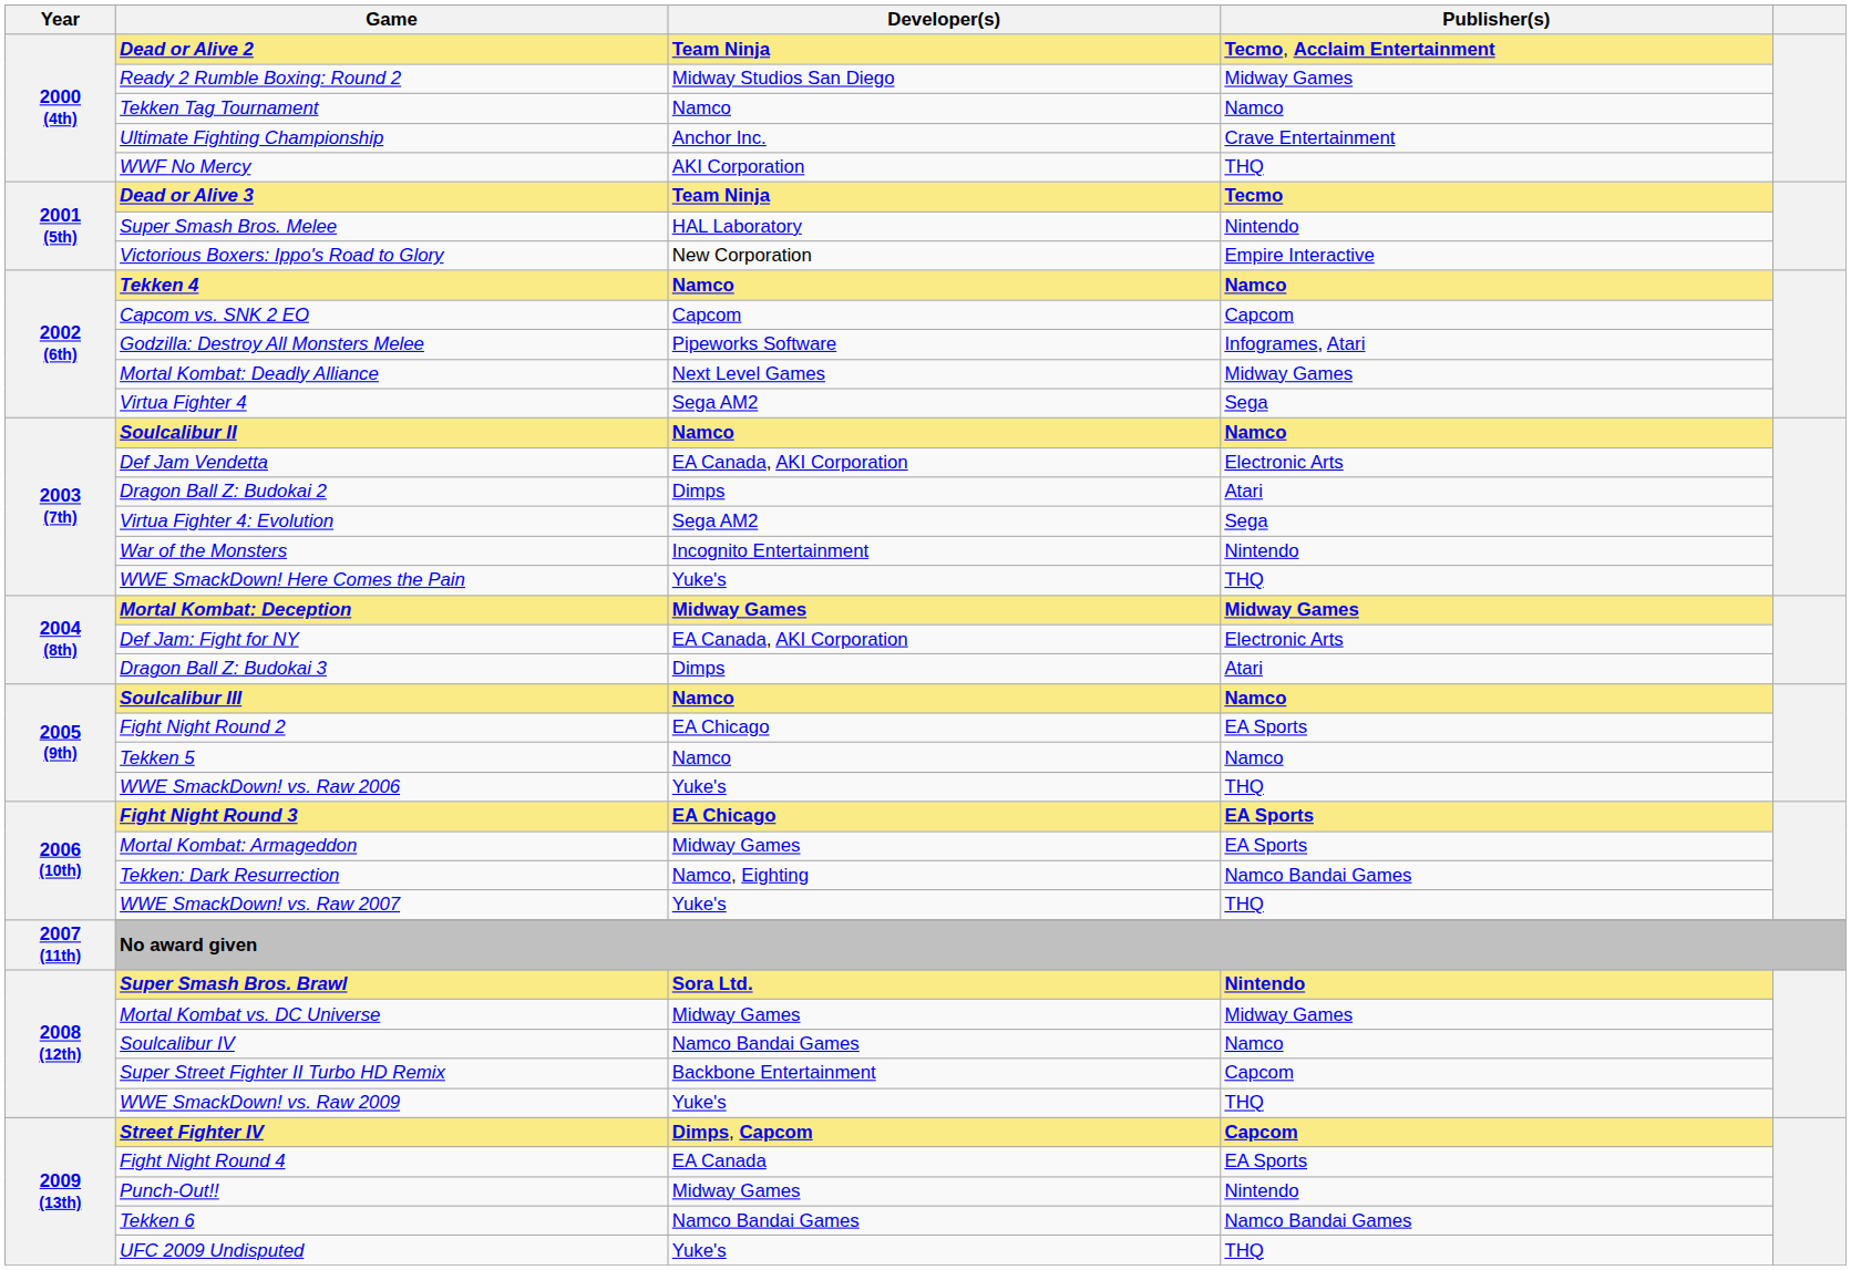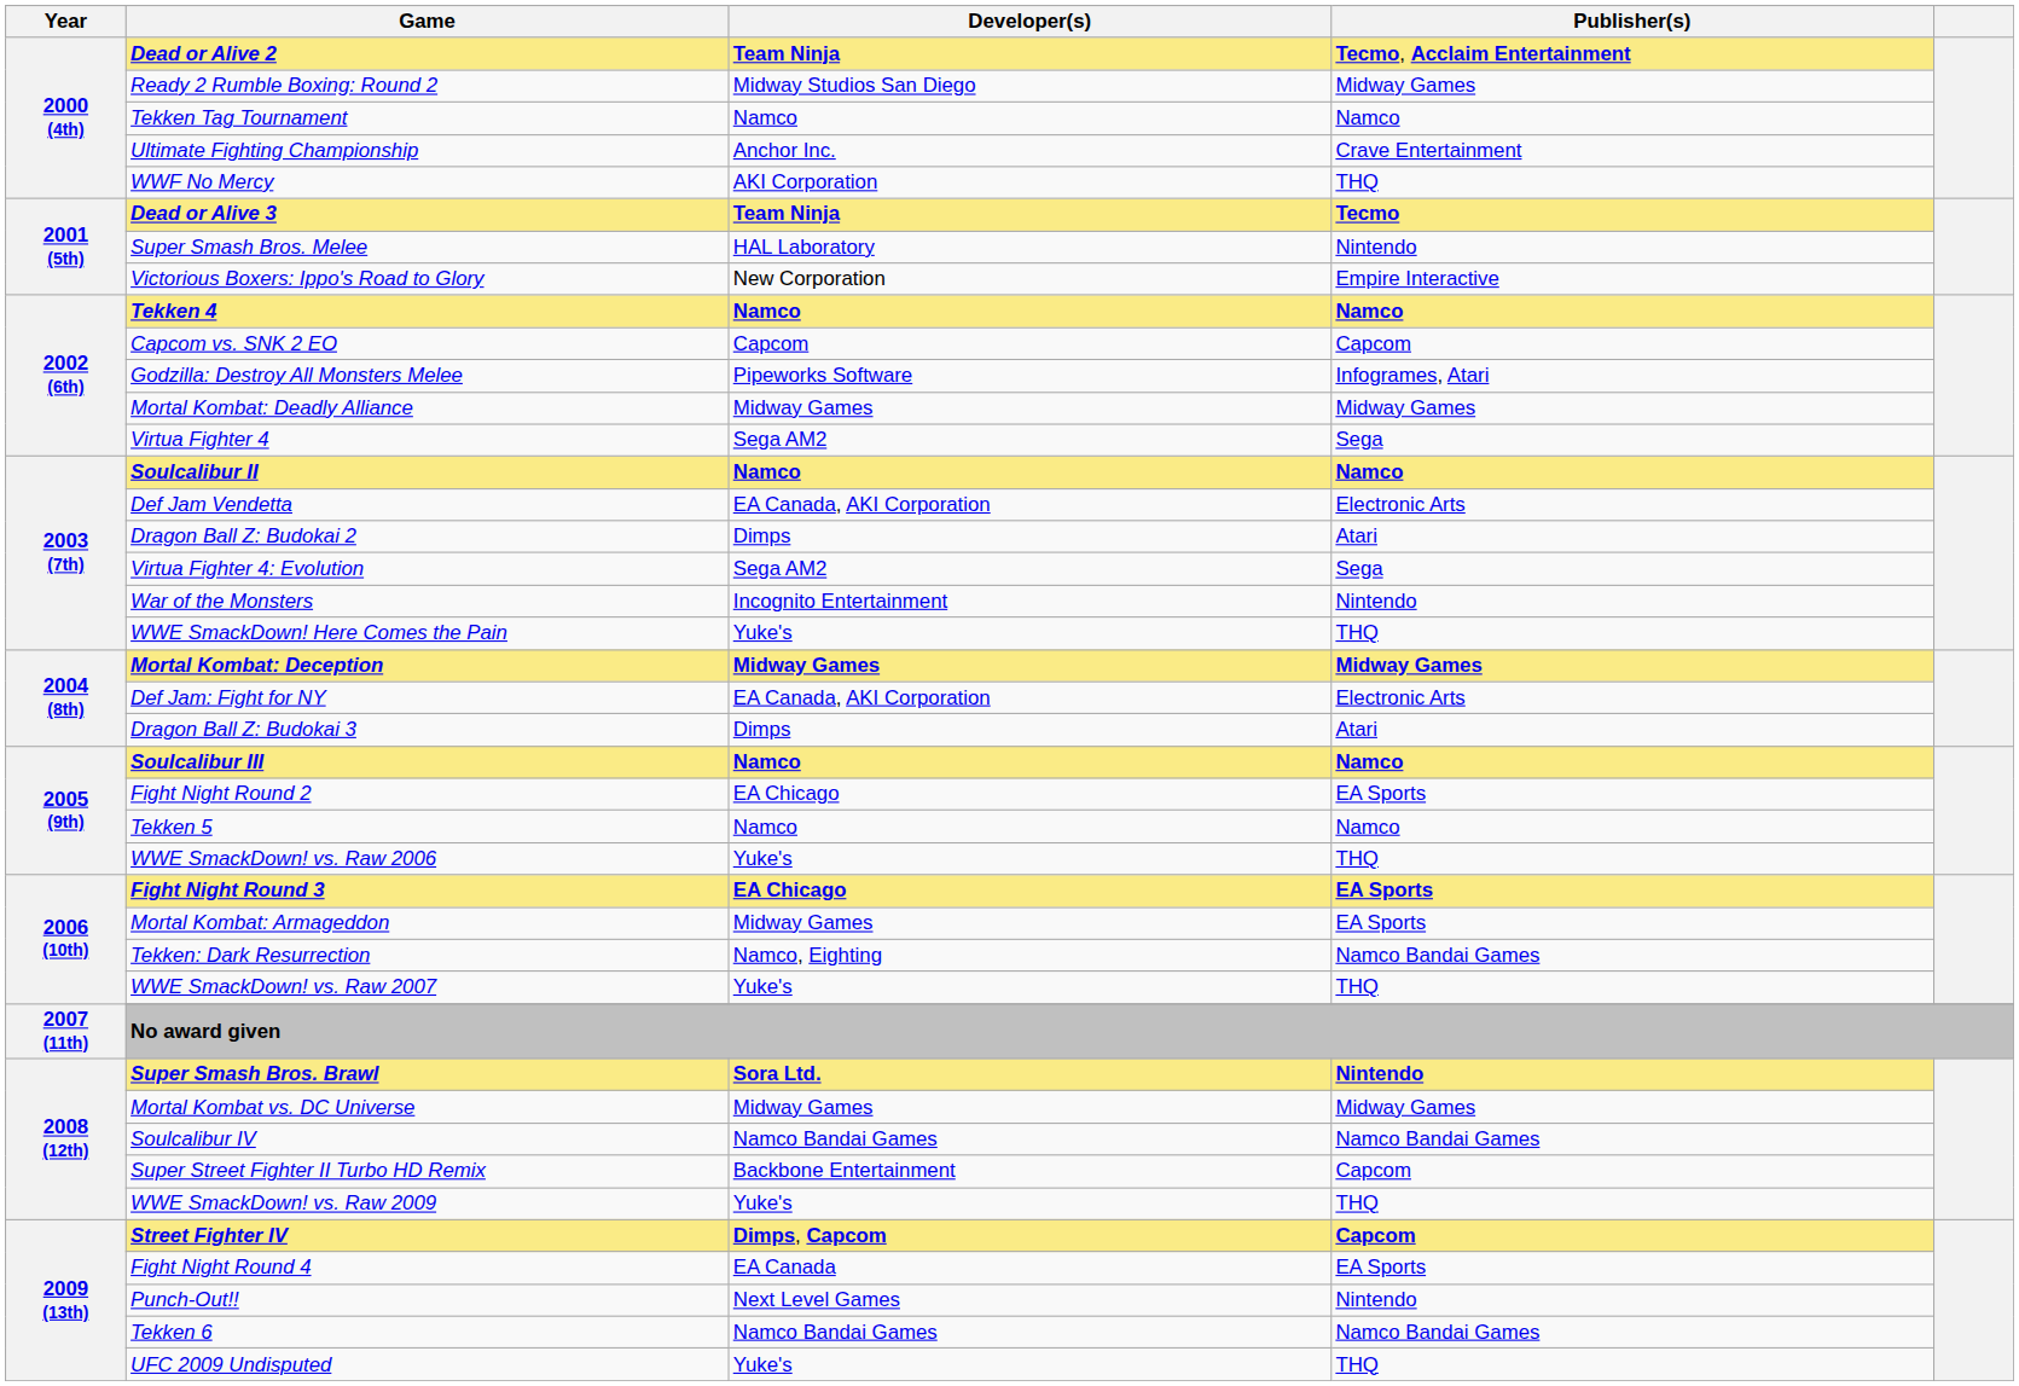 <table class="wikitable sortable" style="width:100%">
 <tr style="background:#bebebe">
 <th scope="col" style="width:6%;">Year</th>
 <th scope="col" style="width:30%;">Game</th>
 <th scope="col" style="width:30%;">Developer(s)</th>
 <th scope="col" style="width:30%;">Publisher(s)</th>
 <th scope="col" style="width:4%;" class="unsortable"></th>
 </tr>
 <tr>
 <th scope="row" rowspan="5" style="text-align:center"><a href='#'>2000</a> <br><small><a href='#'>(4th)</a> </small></th>
 <td style="background:#FAEB86"><strong><em><a href='#'>Dead or Alive 2</a></em></strong></td>
 <td style="background:#FAEB86"><strong><a href='#'>Team Ninja</a></strong></td>
 <td style="background:#FAEB86"><strong><a href='#'>Tecmo</a></strong>, <strong><a href='#'>Acclaim Entertainment</a></strong></td>
 <th scope="row" rowspan="5" style="text-align;center;"></th>
 </tr>
 <tr>
 <td><em><a href='#'>Ready 2 Rumble Boxing: Round 2</a></em></td>
 <td><a href='#'>Midway Studios San Diego</a></td>
 <td><a href='#'>Midway Games</a></td>
 </tr>
 <tr>
 <td><em><a href='#'>Tekken Tag Tournament</a></em></td>
 <td><a href='#'>Namco</a></td>
 <td><a href='#'>Namco</a></td>
 </tr>
 <tr>
 <td><em><a href='#'>Ultimate Fighting Championship</a></em></td>
 <td><a href='#'>Anchor Inc.</a></td>
 <td><a href='#'>Crave Entertainment</a></td>
 </tr>
 <tr>
 <td><em><a href='#'>WWF No Mercy</a></em></td>
 <td><a href='#'>AKI Corporation</a></td>
 <td><a href='#'>THQ</a></td>
 </tr>
 <tr>
 <th scope="row" rowspan="3" style="text-align:center"><a href='#'>2001</a> <br><small><a href='#'>(5th)</a> </small></th>
 <td style="background:#FAEB86"><strong><em><a href='#'>Dead or Alive 3</a></em></strong></td>
 <td style="background:#FAEB86"><strong><a href='#'>Team Ninja</a></strong></td>
 <td style="background:#FAEB86"><strong><a href='#'>Tecmo</a></strong></td>
 <th scope="row" rowspan="3" style="text-align;center;"><br></th>
 </tr>
 <tr>
 <td><em><a href='#'>Super Smash Bros. Melee</a></em></td>
 <td><a href='#'>HAL Laboratory</a></td>
 <td><a href='#'>Nintendo</a></td>
 </tr>
 <tr>
 <td><em><a href='#'>Victorious Boxers: Ippo's Road to Glory</a></em></td>
 <td>New Corporation</td>
 <td><a href='#'>Empire Interactive</a></td>
 </tr>
 <tr>
 <th scope="row" rowspan="5" style="text-align:center"><a href='#'>2002</a> <br><small><a href='#'>(6th)</a> </small></th>
 <td style="background:#FAEB86"><strong><em><a href='#'>Tekken 4</a></em></strong></td>
 <td style="background:#FAEB86"><strong><a href='#'>Namco</a></strong></td>
 <td style="background:#FAEB86"><strong><a href='#'>Namco</a></strong></td>
 <th scope="row" rowspan="5" style="text-align;center;"></th>
 </tr>
 <tr>
 <td><em><a href='#'>Capcom vs. SNK 2 EO</a></em></td>
 <td><a href='#'>Capcom</a></td>
 <td><a href='#'>Capcom</a></td>
 </tr>
 <tr>
 <td><em><a href='#'>Godzilla: Destroy All Monsters Melee</a></em></td>
 <td><a href='#'>Pipeworks Software</a></td>
 <td><a href='#'>Infogrames</a>, <a href='#'>Atari</a></td>
 </tr>
 <tr>
 <td><em><a href='#'>Mortal Kombat: Deadly Alliance</a></em></td>
-<td><a href='#'>Next Level Games</a></td>
+<td><a href='#'>Midway Games</a></td>
 <td><a href='#'>Midway Games</a></td>
 </tr>
 <tr>
 <td><em><a href='#'>Virtua Fighter 4</a></em></td>
 <td><a href='#'>Sega AM2</a></td>
 <td><a href='#'>Sega</a></td>
 </tr>
 <tr>
 <th scope="row" rowspan="6" style="text-align:center"><a href='#'>2003</a> <br><small><a href='#'>(7th)</a> </small></th>
 <td style="background:#FAEB86"><strong><em><a href='#'>Soulcalibur II</a></em></strong></td>
 <td style="background:#FAEB86"><strong><a href='#'>Namco</a></strong></td>
 <td style="background:#FAEB86"><strong><a href='#'>Namco</a></strong></td>
 <th scope="row" rowspan="6" style="text-align;center;"><br></th>
 </tr>
 <tr>
 <td><em><a href='#'>Def Jam Vendetta</a></em></td>
 <td><a href='#'>EA Canada</a>, <a href='#'>AKI Corporation</a></td>
 <td><a href='#'>Electronic Arts</a></td>
 </tr>
 <tr>
 <td><em><a href='#'>Dragon Ball Z: Budokai 2</a></em></td>
 <td><a href='#'>Dimps</a></td>
 <td><a href='#'>Atari</a></td>
 </tr>
 <tr>
 <td><em><a href='#'>Virtua Fighter 4: Evolution</a></em></td>
 <td><a href='#'>Sega AM2</a></td>
 <td><a href='#'>Sega</a></td>
 </tr>
 <tr>
 <td><em><a href='#'>War of the Monsters</a></em></td>
 <td><a href='#'>Incognito Entertainment</a></td>
 <td><a href='#'>Nintendo</a></td>
 </tr>
 <tr>
 <td><em><a href='#'>WWE SmackDown! Here Comes the Pain</a></em></td>
 <td><a href='#'>Yuke's</a></td>
 <td><a href='#'>THQ</a></td>
 </tr>
 <tr>
 <th scope="row" rowspan="3" style="text-align:center"><a href='#'>2004</a> <br><small><a href='#'>(8th)</a> </small></th>
 <td style="background:#FAEB86"><strong><em><a href='#'>Mortal Kombat: Deception</a></em></strong></td>
 <td style="background:#FAEB86"><strong><a href='#'>Midway Games</a></strong></td>
 <td style="background:#FAEB86"><strong><a href='#'>Midway Games</a></strong></td>
 <th scope="row" rowspan="3" style="text-align;center;"></th>
 </tr>
 <tr>
 <td><em><a href='#'>Def Jam: Fight for NY</a></em></td>
 <td><a href='#'>EA Canada</a>, <a href='#'>AKI Corporation</a></td>
 <td><a href='#'>Electronic Arts</a></td>
 </tr>
 <tr>
 <td><em><a href='#'>Dragon Ball Z: Budokai 3</a></em></td>
 <td><a href='#'>Dimps</a></td>
 <td><a href='#'>Atari</a></td>
 </tr>
 <tr>
 <th scope="row" rowspan="4" style="text-align:center"><a href='#'>2005</a> <br><small><a href='#'>(9th)</a> </small></th>
 <td style="background:#FAEB86"><strong><em><a href='#'>Soulcalibur III</a></em></strong></td>
 <td style="background:#FAEB86"><strong><a href='#'>Namco</a></strong></td>
 <td style="background:#FAEB86"><strong><a href='#'>Namco</a></strong></td>
 <th scope="row" rowspan="4" style="text-align;center;"><br></th>
 </tr>
 <tr>
 <td><em><a href='#'>Fight Night Round 2</a></em></td>
 <td><a href='#'>EA Chicago</a></td>
 <td><a href='#'>EA Sports</a></td>
 </tr>
 <tr>
 <td><em><a href='#'>Tekken 5</a></em></td>
 <td><a href='#'>Namco</a></td>
 <td><a href='#'>Namco</a></td>
 </tr>
 <tr>
 <td><em><a href='#'>WWE SmackDown! vs. Raw 2006</a></em></td>
 <td><a href='#'>Yuke's</a></td>
 <td><a href='#'>THQ</a></td>
 </tr>
 <tr>
 <th scope="row" rowspan="4" style="text-align:center"><a href='#'>2006</a> <br><small><a href='#'>(10th)</a> </small></th>
 <td style="background:#FAEB86"><strong><em><a href='#'>Fight Night Round 3</a></em></strong></td>
 <td style="background:#FAEB86"><strong><a href='#'>EA Chicago</a></strong></td>
 <td style="background:#FAEB86"><strong><a href='#'>EA Sports</a></strong></td>
 <th scope="row" rowspan="4" style="text-align;center;"></th>
 </tr>
 <tr>
 <td><em><a href='#'>Mortal Kombat: Armageddon</a></em></td>
 <td><a href='#'>Midway Games</a></td>
 <td><a href='#'>EA Sports</a></td>
 </tr>
 <tr>
 <td><em><a href='#'>Tekken: Dark Resurrection</a></em></td>
 <td><a href='#'>Namco</a>, <a href='#'>Eighting</a></td>
 <td><a href='#'>Namco Bandai Games</a></td>
 </tr>
 <tr>
 <td><em><a href='#'>WWE SmackDown! vs. Raw 2007</a></em></td>
 <td><a href='#'>Yuke's</a></td>
 <td><a href='#'>THQ</a></td>
 </tr>
 <tr>
 <th scope="row" rowspan=2 style="text-align:center"><strong><a href='#'>2007</a></strong><br><small><a href='#'>(11th)</a></small></th>
 </tr>
 <tr bgcolor="silver" rowspan="2">
 <td colspan="4"><strong>No award given</strong></td>
 </tr>
 <tr>
 <th scope="row" rowspan="5" style="text-align:center"><a href='#'>2008</a> <br><small><a href='#'>(12th)</a> </small></th>
 <td style="background:#FAEB86"><strong><em><a href='#'>Super Smash Bros. Brawl</a></em></strong></td>
 <td style="background:#FAEB86"><strong><a href='#'>Sora Ltd.</a></strong></td>
 <td style="background:#FAEB86"><strong><a href='#'>Nintendo</a></strong></td>
 <th scope="row" rowspan="5" style="text-align;center;"></th>
 </tr>
 <tr>
 <td><em><a href='#'>Mortal Kombat vs. DC Universe</a></em></td>
 <td><a href='#'>Midway Games</a></td>
 <td><a href='#'>Midway Games</a></td>
 </tr>
 <tr>
 <td><em><a href='#'>Soulcalibur IV</a></em></td>
 <td><a href='#'>Namco Bandai Games</a></td>
-<td><a href='#'>Namco</a></td>
+<td><a href='#'>Namco Bandai Games</a></td>
 </tr>
 <tr>
 <td><em><a href='#'>Super Street Fighter II Turbo HD Remix</a></em></td>
 <td><a href='#'>Backbone Entertainment</a></td>
 <td><a href='#'>Capcom</a></td>
 </tr>
 <tr>
 <td><em><a href='#'>WWE SmackDown! vs. Raw 2009</a></em></td>
 <td><a href='#'>Yuke's</a></td>
 <td><a href='#'>THQ</a></td>
 </tr>
 <tr>
 <th scope="row" rowspan="5" style="text-align:center"><a href='#'>2009</a> <br><small><a href='#'>(13th)</a> </small></th>
 <td style="background:#FAEB86"><strong><em><a href='#'>Street Fighter IV</a></em></strong></td>
 <td style="background:#FAEB86"><strong><a href='#'>Dimps</a></strong>, <strong><a href='#'>Capcom</a></strong></td>
 <td style="background:#FAEB86"><strong><a href='#'>Capcom</a></strong></td>
 <th scope="row" rowspan="5" style="text-align;center;"></th>
 </tr>
 <tr>
 <td><em><a href='#'>Fight Night Round 4</a></em></td>
 <td><a href='#'>EA Canada</a></td>
 <td><a href='#'>EA Sports</a></td>
 </tr>
 <tr>
 <td><em><a href='#'>Punch-Out!!</a></em></td>
-<td><a href='#'>Midway Games</a></td>
+<td><a href='#'>Next Level Games</a></td>
 <td><a href='#'>Nintendo</a></td>
 </tr>
 <tr>
 <td><em><a href='#'>Tekken 6</a></em></td>
 <td><a href='#'>Namco Bandai Games</a></td>
 <td><a href='#'>Namco Bandai Games</a></td>
 </tr>
 <tr>
 <td><em><a href='#'>UFC 2009 Undisputed</a></em></td>
 <td><a href='#'>Yuke's</a></td>
 <td><a href='#'>THQ</a></td>
 </tr>
 </table>
